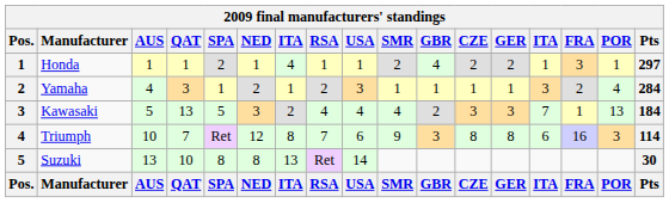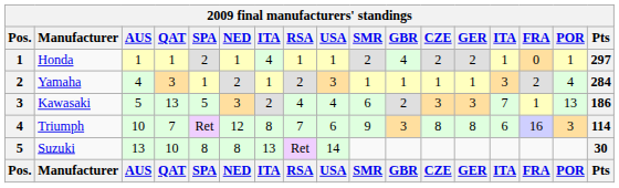 <table class="wikitable" style="font-size: 85%; text-align:center">
 <tr>
 <th colspan=17>2009 final manufacturers' standings</th>
 </tr>
 <tr valign="top">
 <th valign="middle">Pos.</th>
 <th valign="middle">Manufacturer</th>
 <th><a href='#'>AUS</a><br></th>
 <th><a href='#'>QAT</a><br></th>
 <th><a href='#'>SPA</a><br></th>
 <th><a href='#'>NED</a><br></th>
 <th><a href='#'>ITA</a><br></th>
 <th><a href='#'>RSA</a><br></th>
 <th><a href='#'>USA</a><br></th>
 <th><a href='#'>SMR</a><br></th>
 <th><a href='#'>GBR</a><br></th>
 <th><a href='#'>CZE</a><br></th>
 <th><a href='#'>GER</a><br></th>
 <th><a href='#'>ITA</a><br></th>
 <th><a href='#'>FRA</a><br></th>
 <th><a href='#'>POR</a><br></th>
 <th valign="middle">Pts</th>
 </tr>
 <tr>
 <th>1</th>
 <td align="left"> <a href='#'>Honda</a></td>
 <td style="background:#ffffbf;">1</td>
 <td style="background:#ffffbf;">1</td>
 <td style="background:#dfdfdf;">2</td>
 <td style="background:#ffffbf;">1</td>
 <td style="background:#dfffdf;">4</td>
 <td style="background:#ffffbf;">1</td>
 <td style="background:#ffffbf;">1</td>
 <td style="background:#dfdfdf;">2</td>
 <td style="background:#dfffdf;">4</td>
 <td style="background:#dfdfdf;">2</td>
 <td style="background:#dfdfdf;">2</td>
 <td style="background:#ffffbf;">1</td>
-<td style="background:#ffdf9f;">3</td>
+<td style="background:#ffdf9f;">0</td>
 <td style="background:#ffffbf;">1</td>
 <th>297</th>
 </tr>
 <tr>
 <th>2</th>
 <td align="left"> <a href='#'>Yamaha</a></td>
 <td style="background:#dfffdf;">4</td>
 <td style="background:#ffdf9f;">3</td>
 <td style="background:#ffffbf;">1</td>
 <td style="background:#dfdfdf;">2</td>
 <td style="background:#ffffbf;">1</td>
 <td style="background:#dfdfdf;">2</td>
 <td style="background:#ffdf9f;">3</td>
 <td style="background:#ffffbf;">1</td>
 <td style="background:#ffffbf;">1</td>
 <td style="background:#ffffbf;">1</td>
 <td style="background:#ffffbf;">1</td>
 <td style="background:#ffdf9f;">3</td>
 <td style="background:#dfdfdf;">2</td>
 <td style="background:#dfffdf;">4</td>
 <th>284</th>
 </tr>
 <tr>
 <th>3</th>
 <td align="left"> <a href='#'>Kawasaki</a></td>
 <td style="background:#dfffdf;">5</td>
 <td style="background:#dfffdf;">13</td>
 <td style="background:#dfffdf;">5</td>
 <td style="background:#ffdf9f;">3</td>
 <td style="background:#dfdfdf;">2</td>
 <td style="background:#dfffdf;">4</td>
 <td style="background:#dfffdf;">4</td>
-<td style="background:#dfffdf;">4</td>
+<td style="background:#dfffdf;">6</td>
 <td style="background:#dfdfdf;">2</td>
 <td style="background:#ffdf9f;">3</td>
 <td style="background:#ffdf9f;">3</td>
 <td style="background:#dfffdf;">7</td>
 <td style="background:#ffffbf;">1</td>
 <td style="background:#dfffdf;">13</td>
-<th>184</th>
+<th>186</th>
 </tr>
 <tr>
 <th>4</th>
 <td align="left"> <a href='#'>Triumph</a></td>
 <td style="background:#dfffdf;">10</td>
 <td style="background:#dfffdf;">7</td>
 <td style="background:#efcfff;">Ret</td>
 <td style="background:#dfffdf;">12</td>
 <td style="background:#dfffdf;">8</td>
 <td style="background:#dfffdf;">7</td>
 <td style="background:#dfffdf;">6</td>
 <td style="background:#dfffdf;">9</td>
 <td style="background:#ffdf9f;">3</td>
 <td style="background:#dfffdf;">8</td>
 <td style="background:#dfffdf;">8</td>
 <td style="background:#dfffdf;">6</td>
 <td style="background:#cfcfff;">16</td>
 <td style="background:#ffdf9f;">3</td>
 <th>114</th>
 </tr>
 <tr>
 <th>5</th>
 <td align="left"> <a href='#'>Suzuki</a></td>
 <td style="background:#dfffdf;">13</td>
 <td style="background:#dfffdf;">10</td>
 <td style="background:#dfffdf;">8</td>
 <td style="background:#dfffdf;">8</td>
 <td style="background:#dfffdf;">13</td>
 <td style="background:#efcfff;">Ret</td>
 <td style="background:#dfffdf;">14</td>
 <td></td>
 <td></td>
 <td></td>
 <td></td>
 <td></td>
 <td></td>
 <td></td>
 <th>30</th>
 </tr>
 <tr valign="top">
 <th valign="middle">Pos.</th>
 <th valign="middle">Manufacturer</th>
 <th><a href='#'>AUS</a><br></th>
 <th><a href='#'>QAT</a><br></th>
 <th><a href='#'>SPA</a><br></th>
 <th><a href='#'>NED</a><br></th>
 <th><a href='#'>ITA</a><br></th>
 <th><a href='#'>RSA</a><br></th>
 <th><a href='#'>USA</a><br></th>
 <th><a href='#'>SMR</a><br></th>
 <th><a href='#'>GBR</a><br></th>
 <th><a href='#'>CZE</a><br></th>
 <th><a href='#'>GER</a><br></th>
 <th><a href='#'>ITA</a><br></th>
 <th><a href='#'>FRA</a><br></th>
 <th><a href='#'>POR</a><br></th>
 <th valign="middle">Pts</th>
 </tr>
 </table>
